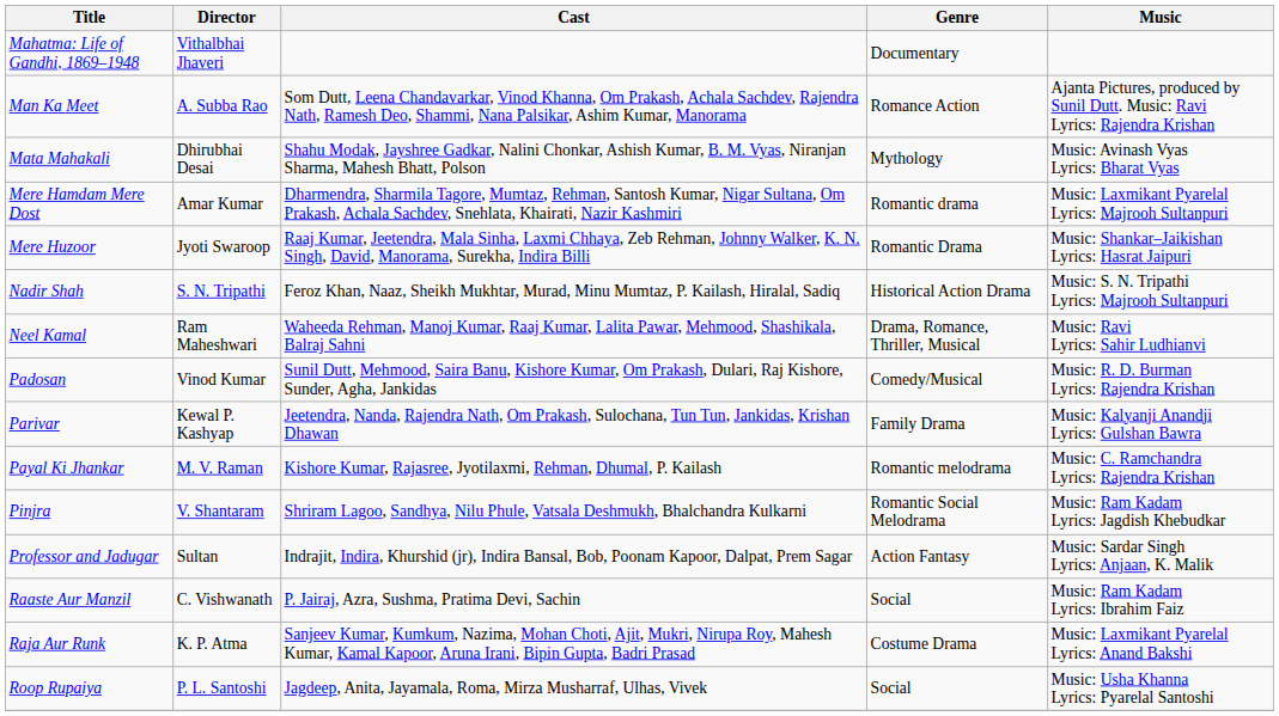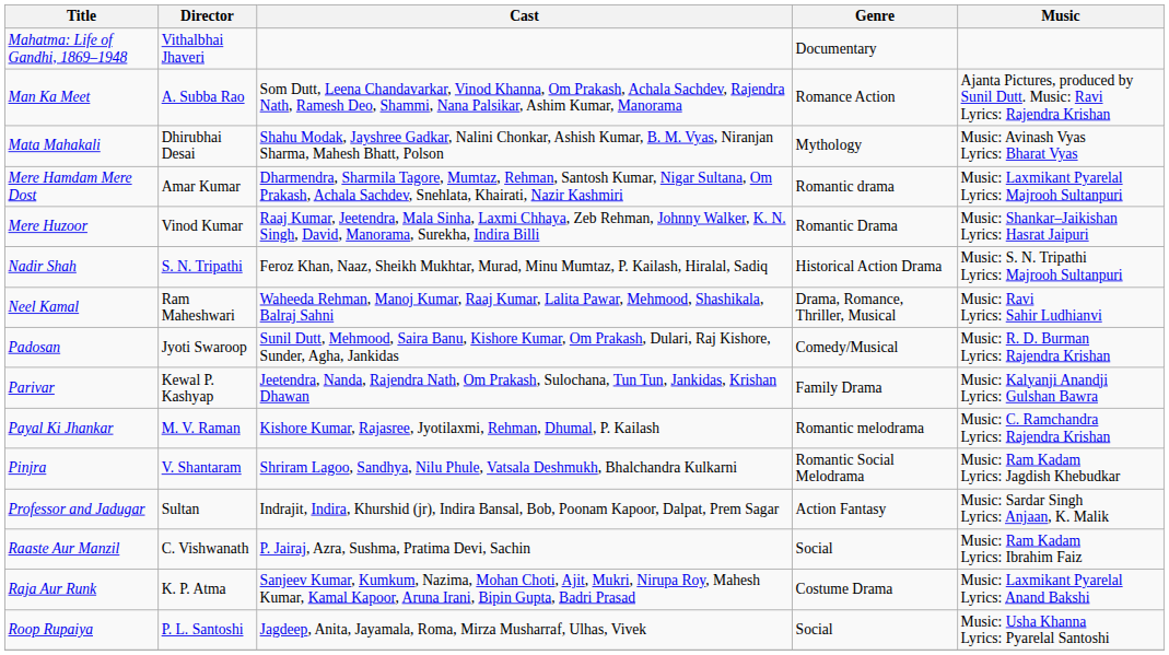 <table class="wikitable">
 <tr>
 <th>Title</th>
 <th>Director</th>
 <th>Cast</th>
 <th>Genre</th>
 <th>Music</th>
 </tr>
 <tr>
 <td><em><a href='#'>Mahatma: Life of Gandhi, 1869–1948</a></em></td>
 <td><a href='#'>Vithalbhai Jhaveri</a></td>
 <td></td>
 <td>Documentary</td>
 <td></td>
 </tr>
 <tr>
 <td><em><a href='#'>Man Ka Meet</a></em></td>
 <td><a href='#'>A. Subba Rao</a></td>
 <td>Som Dutt, <a href='#'>Leena Chandavarkar</a>, <a href='#'>Vinod Khanna</a>, <a href='#'>Om Prakash</a>, <a href='#'>Achala Sachdev</a>, <a href='#'>Rajendra Nath</a>, <a href='#'>Ramesh Deo</a>, <a href='#'>Shammi</a>, <a href='#'>Nana Palsikar</a>, Ashim Kumar, <a href='#'>Manorama</a></td>
 <td>Romance Action</td>
 <td>Ajanta Pictures, produced by <a href='#'>Sunil Dutt</a>. Music: <a href='#'>Ravi</a><br>Lyrics: <a href='#'>Rajendra Krishan</a></td>
 </tr>
 <tr>
 <td><em><a href='#'>Mata Mahakali</a></em></td>
 <td>Dhirubhai Desai</td>
 <td><a href='#'>Shahu Modak</a>, <a href='#'>Jayshree Gadkar</a>, Nalini Chonkar, Ashish Kumar, <a href='#'>B. M. Vyas</a>, Niranjan Sharma, Mahesh Bhatt, Polson</td>
 <td>Mythology</td>
 <td>Music: Avinash Vyas<br>Lyrics: <a href='#'>Bharat Vyas</a></td>
 </tr>
 <tr>
 <td><em><a href='#'>Mere Hamdam Mere Dost</a></em></td>
 <td>Amar Kumar</td>
 <td><a href='#'>Dharmendra</a>, <a href='#'>Sharmila Tagore</a>, <a href='#'>Mumtaz</a>, <a href='#'>Rehman</a>, Santosh Kumar, <a href='#'>Nigar Sultana</a>, <a href='#'>Om Prakash</a>, <a href='#'>Achala Sachdev</a>, Snehlata, Khairati, <a href='#'>Nazir Kashmiri</a></td>
 <td>Romantic drama</td>
 <td>Music: <a href='#'>Laxmikant Pyarelal</a><br>Lyrics: <a href='#'>Majrooh Sultanpuri</a></td>
 </tr>
 <tr>
 <td><em><a href='#'>Mere Huzoor</a></em></td>
-<td>Jyoti Swaroop</td>
+<td>Vinod Kumar</td>
 <td><a href='#'>Raaj Kumar</a>, <a href='#'>Jeetendra</a>, <a href='#'>Mala Sinha</a>, <a href='#'>Laxmi Chhaya</a>, Zeb Rehman, <a href='#'>Johnny Walker</a>, <a href='#'>K. N. Singh</a>, <a href='#'>David</a>, <a href='#'>Manorama</a>, Surekha, <a href='#'>Indira Billi</a></td>
 <td>Romantic Drama</td>
 <td>Music: <a href='#'>Shankar–Jaikishan</a><br>Lyrics: <a href='#'>Hasrat Jaipuri</a></td>
 </tr>
 <tr>
 <td><em><a href='#'>Nadir Shah</a></em></td>
 <td><a href='#'>S. N. Tripathi</a></td>
 <td>Feroz Khan, Naaz, Sheikh Mukhtar, Murad, Minu Mumtaz, P. Kailash, Hiralal, Sadiq</td>
 <td>Historical Action Drama</td>
 <td>Music: S. N. Tripathi<br>Lyrics: <a href='#'>Majrooh Sultanpuri</a></td>
 </tr>
 <tr>
 <td><em><a href='#'>Neel Kamal</a></em></td>
 <td>Ram Maheshwari</td>
 <td><a href='#'>Waheeda Rehman</a>, <a href='#'>Manoj Kumar</a>, <a href='#'>Raaj Kumar</a>, <a href='#'>Lalita Pawar</a>, <a href='#'>Mehmood</a>, <a href='#'>Shashikala</a>, <a href='#'>Balraj Sahni</a></td>
 <td>Drama, Romance, Thriller, Musical</td>
 <td>Music: <a href='#'>Ravi</a><br>Lyrics: <a href='#'>Sahir Ludhianvi</a></td>
 </tr>
 <tr>
 <td><em><a href='#'>Padosan</a></em></td>
-<td>Vinod Kumar</td>
+<td>Jyoti Swaroop</td>
 <td><a href='#'>Sunil Dutt</a>, <a href='#'>Mehmood</a>, <a href='#'>Saira Banu</a>, <a href='#'>Kishore Kumar</a>, <a href='#'>Om Prakash</a>, Dulari, Raj Kishore, Sunder, Agha, Jankidas</td>
 <td>Comedy/Musical</td>
 <td>Music: <a href='#'>R. D. Burman</a><br>Lyrics: <a href='#'>Rajendra Krishan</a></td>
 </tr>
 <tr>
 <td><em><a href='#'>Parivar</a></em></td>
 <td>Kewal P. Kashyap</td>
 <td><a href='#'>Jeetendra</a>, <a href='#'>Nanda</a>, <a href='#'>Rajendra Nath</a>, <a href='#'>Om Prakash</a>, Sulochana, <a href='#'>Tun Tun</a>, <a href='#'>Jankidas</a>, <a href='#'>Krishan Dhawan</a></td>
 <td>Family Drama</td>
 <td>Music: <a href='#'>Kalyanji Anandji</a><br>Lyrics: <a href='#'>Gulshan Bawra</a></td>
 </tr>
 <tr>
 <td><em><a href='#'>Payal Ki Jhankar</a></em></td>
 <td><a href='#'>M. V. Raman</a></td>
 <td><a href='#'>Kishore Kumar</a>, <a href='#'>Rajasree</a>, Jyotilaxmi, <a href='#'>Rehman</a>, <a href='#'>Dhumal</a>, P. Kailash</td>
 <td>Romantic melodrama</td>
 <td>Music: <a href='#'>C. Ramchandra</a><br>Lyrics: <a href='#'>Rajendra Krishan</a></td>
 </tr>
 <tr>
 <td><em><a href='#'>Pinjra</a></em></td>
 <td><a href='#'>V. Shantaram</a></td>
 <td><a href='#'>Shriram Lagoo</a>, <a href='#'>Sandhya</a>, <a href='#'>Nilu Phule</a>, <a href='#'>Vatsala Deshmukh</a>, Bhalchandra Kulkarni</td>
 <td>Romantic Social Melodrama</td>
 <td>Music: <a href='#'>Ram Kadam</a><br>Lyrics: Jagdish Khebudkar</td>
 </tr>
 <tr>
 <td><em><a href='#'>Professor and Jadugar</a></em></td>
 <td>Sultan</td>
 <td>Indrajit, <a href='#'>Indira</a>, Khurshid (jr), Indira Bansal, Bob, Poonam Kapoor, Dalpat, Prem Sagar</td>
 <td>Action Fantasy</td>
 <td>Music: Sardar Singh<br>Lyrics: <a href='#'>Anjaan</a>, K. Malik</td>
 </tr>
 <tr>
 <td><em><a href='#'>Raaste Aur Manzil</a></em></td>
 <td>C. Vishwanath</td>
 <td><a href='#'>P. Jairaj</a>, Azra, Sushma, Pratima Devi, Sachin</td>
 <td>Social</td>
 <td>Music: <a href='#'>Ram Kadam</a><br>Lyrics: Ibrahim Faiz</td>
 </tr>
 <tr>
 <td><em><a href='#'>Raja Aur Runk</a></em></td>
 <td>K. P. Atma</td>
 <td><a href='#'>Sanjeev Kumar</a>, <a href='#'>Kumkum</a>, Nazima, <a href='#'>Mohan Choti</a>, <a href='#'>Ajit</a>, <a href='#'>Mukri</a>, <a href='#'>Nirupa Roy</a>, Mahesh Kumar, <a href='#'>Kamal Kapoor</a>, <a href='#'>Aruna Irani</a>, <a href='#'>Bipin Gupta</a>, <a href='#'>Badri Prasad</a></td>
 <td>Costume Drama</td>
 <td>Music: <a href='#'>Laxmikant Pyarelal</a><br>Lyrics: <a href='#'>Anand Bakshi</a></td>
 </tr>
 <tr>
 <td><em><a href='#'>Roop Rupaiya</a></em></td>
 <td><a href='#'>P. L. Santoshi</a></td>
 <td><a href='#'>Jagdeep</a>, Anita, Jayamala, Roma, Mirza Musharraf, Ulhas, Vivek</td>
 <td>Social</td>
 <td>Music: <a href='#'>Usha Khanna</a><br>Lyrics: Pyarelal Santoshi</td>
 </tr>
 <tr>
 </tr>
 </table>
